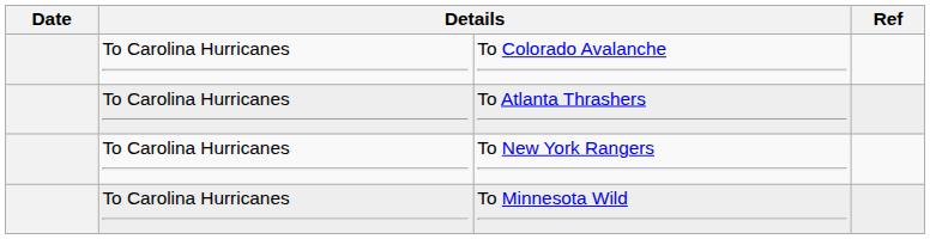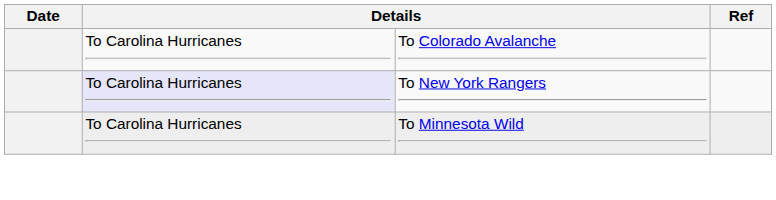 <table class="wikitable plainrowheaders" style="width: 50em;">
 <tr>
 <th scope="col">Date</th>
 <th scope="col" colspan="2">Details</th>
 <th scope="col">Ref</th>
 </tr>
 <tr>
 <th scope="row"></th>
 <td valign="top">To Carolina Hurricanes <hr> </td>
 <td valign="top">To <a href='#'>Colorado Avalanche</a> <hr> </td>
 <td></td>
 </tr>
-<tr bgcolor="#eeeeee">
-<th scope="row"></th>
-<td valign="top">To Carolina Hurricanes <hr> </td>
-<td valign="top">To <a href='#'>Atlanta Thrashers</a> <hr> </td>
-<td></td>
-</tr>
 <tr>
 <th scope="row"></th>
-<td valign="top">To Carolina Hurricanes <hr> </td>
+<td valign="top" style="background: lavender;">To Carolina Hurricanes <hr> </td>
 <td valign="top">To <a href='#'>New York Rangers</a> <hr> </td>
 <td></td>
 </tr>
 <tr bgcolor="#eeeeee">
 <th scope="row"></th>
 <td valign="top">To Carolina Hurricanes <hr> </td>
 <td valign="top">To <a href='#'>Minnesota Wild</a> <hr> </td>
 <td></td>
 </tr>
 </table>
